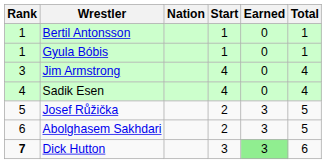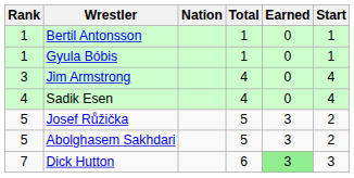 <table class="wikitable sortable" style="text-align:center;">
 <tr>
 <th>Rank</th>
 <th>Wrestler</th>
 <th>Nation</th>
+<th>Total</th>
+<th>Earned</th>
 <th>Start</th>
-<th>Earned</th>
-<th>Total</th>
 </tr>
 <tr style="background:#cfc;">
 <td>1</td>
 <td align=left><a href='#'>Bertil Antonsson</a></td>
 <td align=left></td>
 <td>1</td>
 <td>0</td>
 <td>1</td>
 </tr>
 <tr style="background:#cfc;">
 <td>1</td>
 <td align=left><a href='#'>Gyula Bóbis</a></td>
 <td align=left></td>
 <td>1</td>
 <td>0</td>
 <td>1</td>
 </tr>
 <tr style="background:#cfc;">
 <td>3</td>
 <td align=left><a href='#'>Jim Armstrong</a></td>
 <td align=left></td>
 <td>4</td>
 <td>0</td>
 <td>4</td>
 </tr>
 <tr style="background:#cfc;">
 <td>4</td>
 <td align=left>Sadik Esen</td>
 <td align=left></td>
 <td>4</td>
 <td>0</td>
 <td>4</td>
 </tr>
 <tr>
 <td>5</td>
 <td align=left><a href='#'>Josef Růžička</a></td>
 <td align=left></td>
+<td>5</td>
+<td>3</td>
 <td>2</td>
-<td>3</td>
-<td>5</td>
 </tr>
 <tr>
-<td>6</td>
+<td>5</td>
 <td align=left><a href='#'>Abolghasem Sakhdari</a></td>
 <td align=left></td>
+<td>5</td>
+<td>3</td>
 <td>2</td>
-<td>3</td>
-<td>5</td>
 </tr>
 <tr>
-<td><strong>7</strong></td>
+<td>7</td>
 <td align=left><a href='#'>Dick Hutton</a></td>
 <td align=left></td>
+<td>6</td>
+<td style="background: lightgreen;">3</td>
 <td>3</td>
-<td style="background: lightgreen;">3</td>
-<td>6</td>
 </tr>
 </table>
